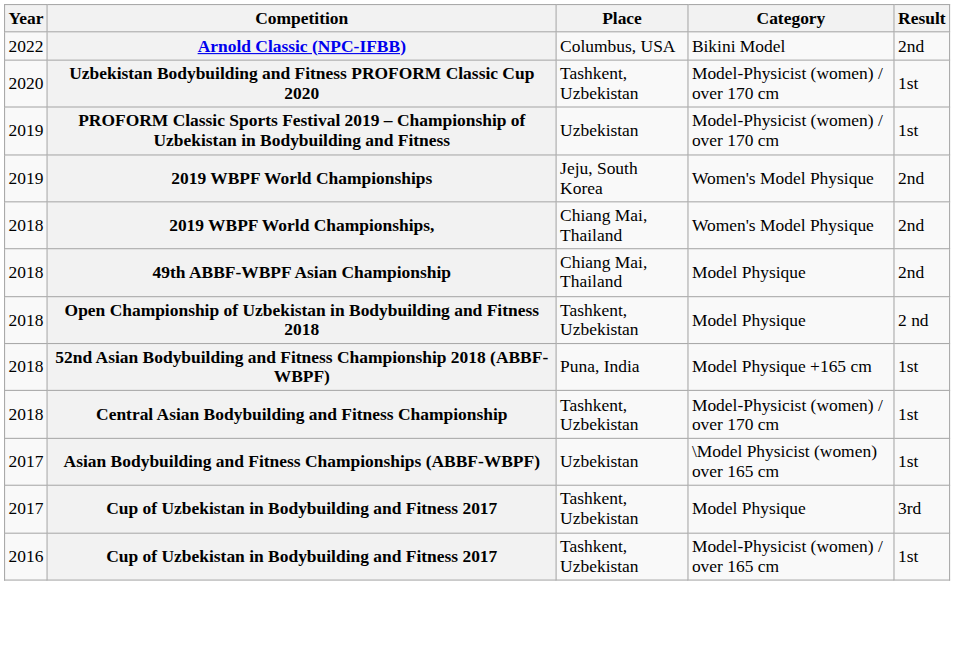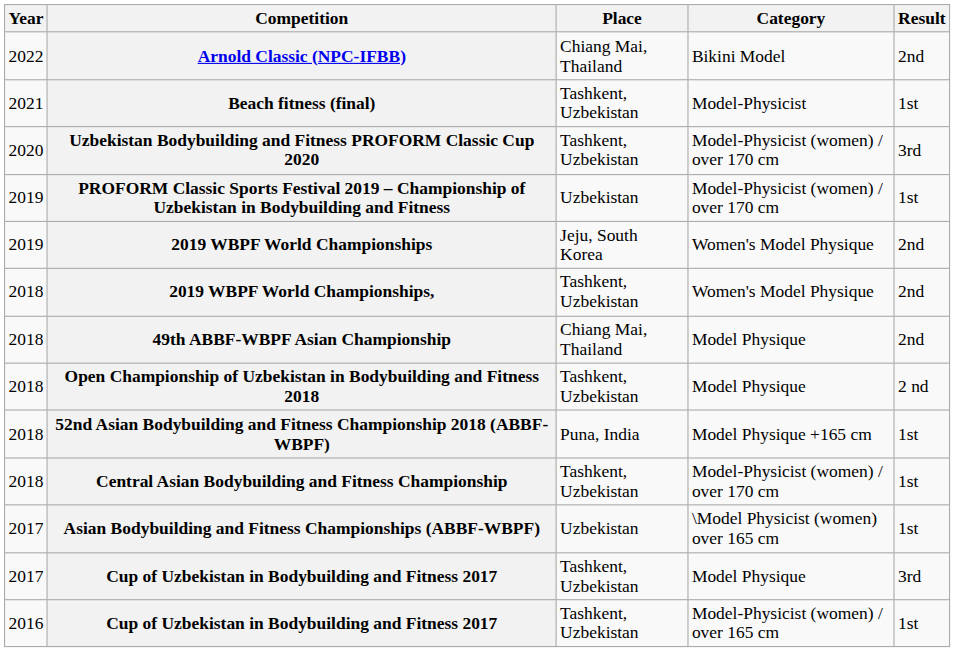 <table class="wikitable">
 <tr>
 <th>Year</th>
 <th>Competition</th>
 <th>Place</th>
 <th>Category</th>
 <th>Result</th>
 </tr>
 <tr>
 <td>2022</td>
 <th><a href='#'>Arnold Classic (NPC-IFBB)</a></th>
-<td>Columbus, USA</td>
+<td>Chiang Mai, Thailand</td>
 <td>Bikini Model</td>
 <td>2nd</td>
+</tr>
+<tr>
+<td>2021</td>
+<th>Beach fitness (final)</th>
+<td>Tashkent, Uzbekistan</td>
+<td>Model-Physicist</td>
+<td>1st</td>
 </tr>
 <tr>
 <td>2020</td>
 <th>Uzbekistan Bodybuilding and Fitness PROFORM Classic Cup 2020</th>
 <td>Tashkent, Uzbekistan</td>
 <td>Model-Physicist (women) / over 170 cm</td>
-<td>1st</td>
+<td>3rd</td>
 </tr>
 <tr>
 <td>2019</td>
 <th>PROFORM Classic Sports Festival 2019 – Championship of Uzbekistan in Bodybuilding and Fitness</th>
 <td>Uzbekistan</td>
 <td>Model-Physicist (women) / over 170 cm</td>
 <td>1st</td>
 </tr>
 <tr>
 <td>2019</td>
 <th>2019 WBPF World Championships</th>
 <td>Jeju, South Korea</td>
 <td>Women's Model Physique</td>
 <td>2nd</td>
 </tr>
 <tr>
 <td>2018</td>
 <th>2019 WBPF World Championships,</th>
-<td>Chiang Mai, Thailand</td>
+<td>Tashkent, Uzbekistan</td>
 <td>Women's Model Physique</td>
 <td>2nd</td>
 </tr>
 <tr>
 <td>2018</td>
 <th>49th ABBF-WBPF Asian Championship</th>
 <td>Chiang Mai, Thailand</td>
 <td>Model Physique</td>
 <td>2nd</td>
 </tr>
 <tr>
 <td>2018</td>
 <th>Open Championship of Uzbekistan in Bodybuilding and Fitness 2018</th>
 <td>Tashkent, Uzbekistan</td>
 <td>Model Physique</td>
 <td>2 nd</td>
 </tr>
 <tr>
 <td>2018</td>
 <th>52nd Asian Bodybuilding and Fitness Championship 2018 (ABBF-WBPF)</th>
 <td>Puna, India</td>
 <td>Model Physique +165 cm</td>
 <td>1st</td>
 </tr>
 <tr>
 <td>2018</td>
 <th>Central Asian Bodybuilding and Fitness Championship</th>
 <td>Tashkent, Uzbekistan</td>
 <td>Model-Physicist (women) / over 170 cm</td>
 <td>1st</td>
 </tr>
 <tr>
 <td>2017</td>
 <th>Asian Bodybuilding and Fitness Championships (ABBF-WBPF)</th>
 <td>Uzbekistan</td>
 <td>\Model Physicist (women) over 165 cm</td>
 <td>1st</td>
 </tr>
 <tr>
 <td>2017</td>
 <th>Cup of Uzbekistan in Bodybuilding and Fitness 2017</th>
 <td>Tashkent,<br>Uzbekistan</td>
 <td>Model Physique</td>
 <td>3rd</td>
 </tr>
 <tr>
 <td>2016</td>
 <th>Cup of Uzbekistan in Bodybuilding and Fitness 2017</th>
 <td>Tashkent,<br>Uzbekistan</td>
 <td>Model-Physicist (women) / over 165 cm</td>
 <td>1st</td>
 </tr>
 </table>
